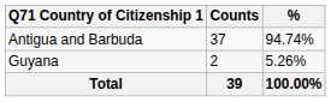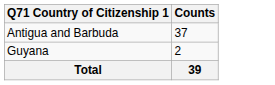 <table class="wikitable sortable">
 <tr>
 <th>Q71 Country of Citizenship 1</th>
 <th>Counts</th>
-<th>%</th>
 </tr>
 <tr>
 <td>Antigua and Barbuda</td>
 <td>37</td>
-<td>94.74%</td>
 </tr>
 <tr>
 <td>Guyana</td>
 <td>2</td>
-<td>5.26%</td>
 </tr>
 <tr>
 <th>Total</th>
 <th>39</th>
-<th>100.00%</th>
 </tr>
 </table>
